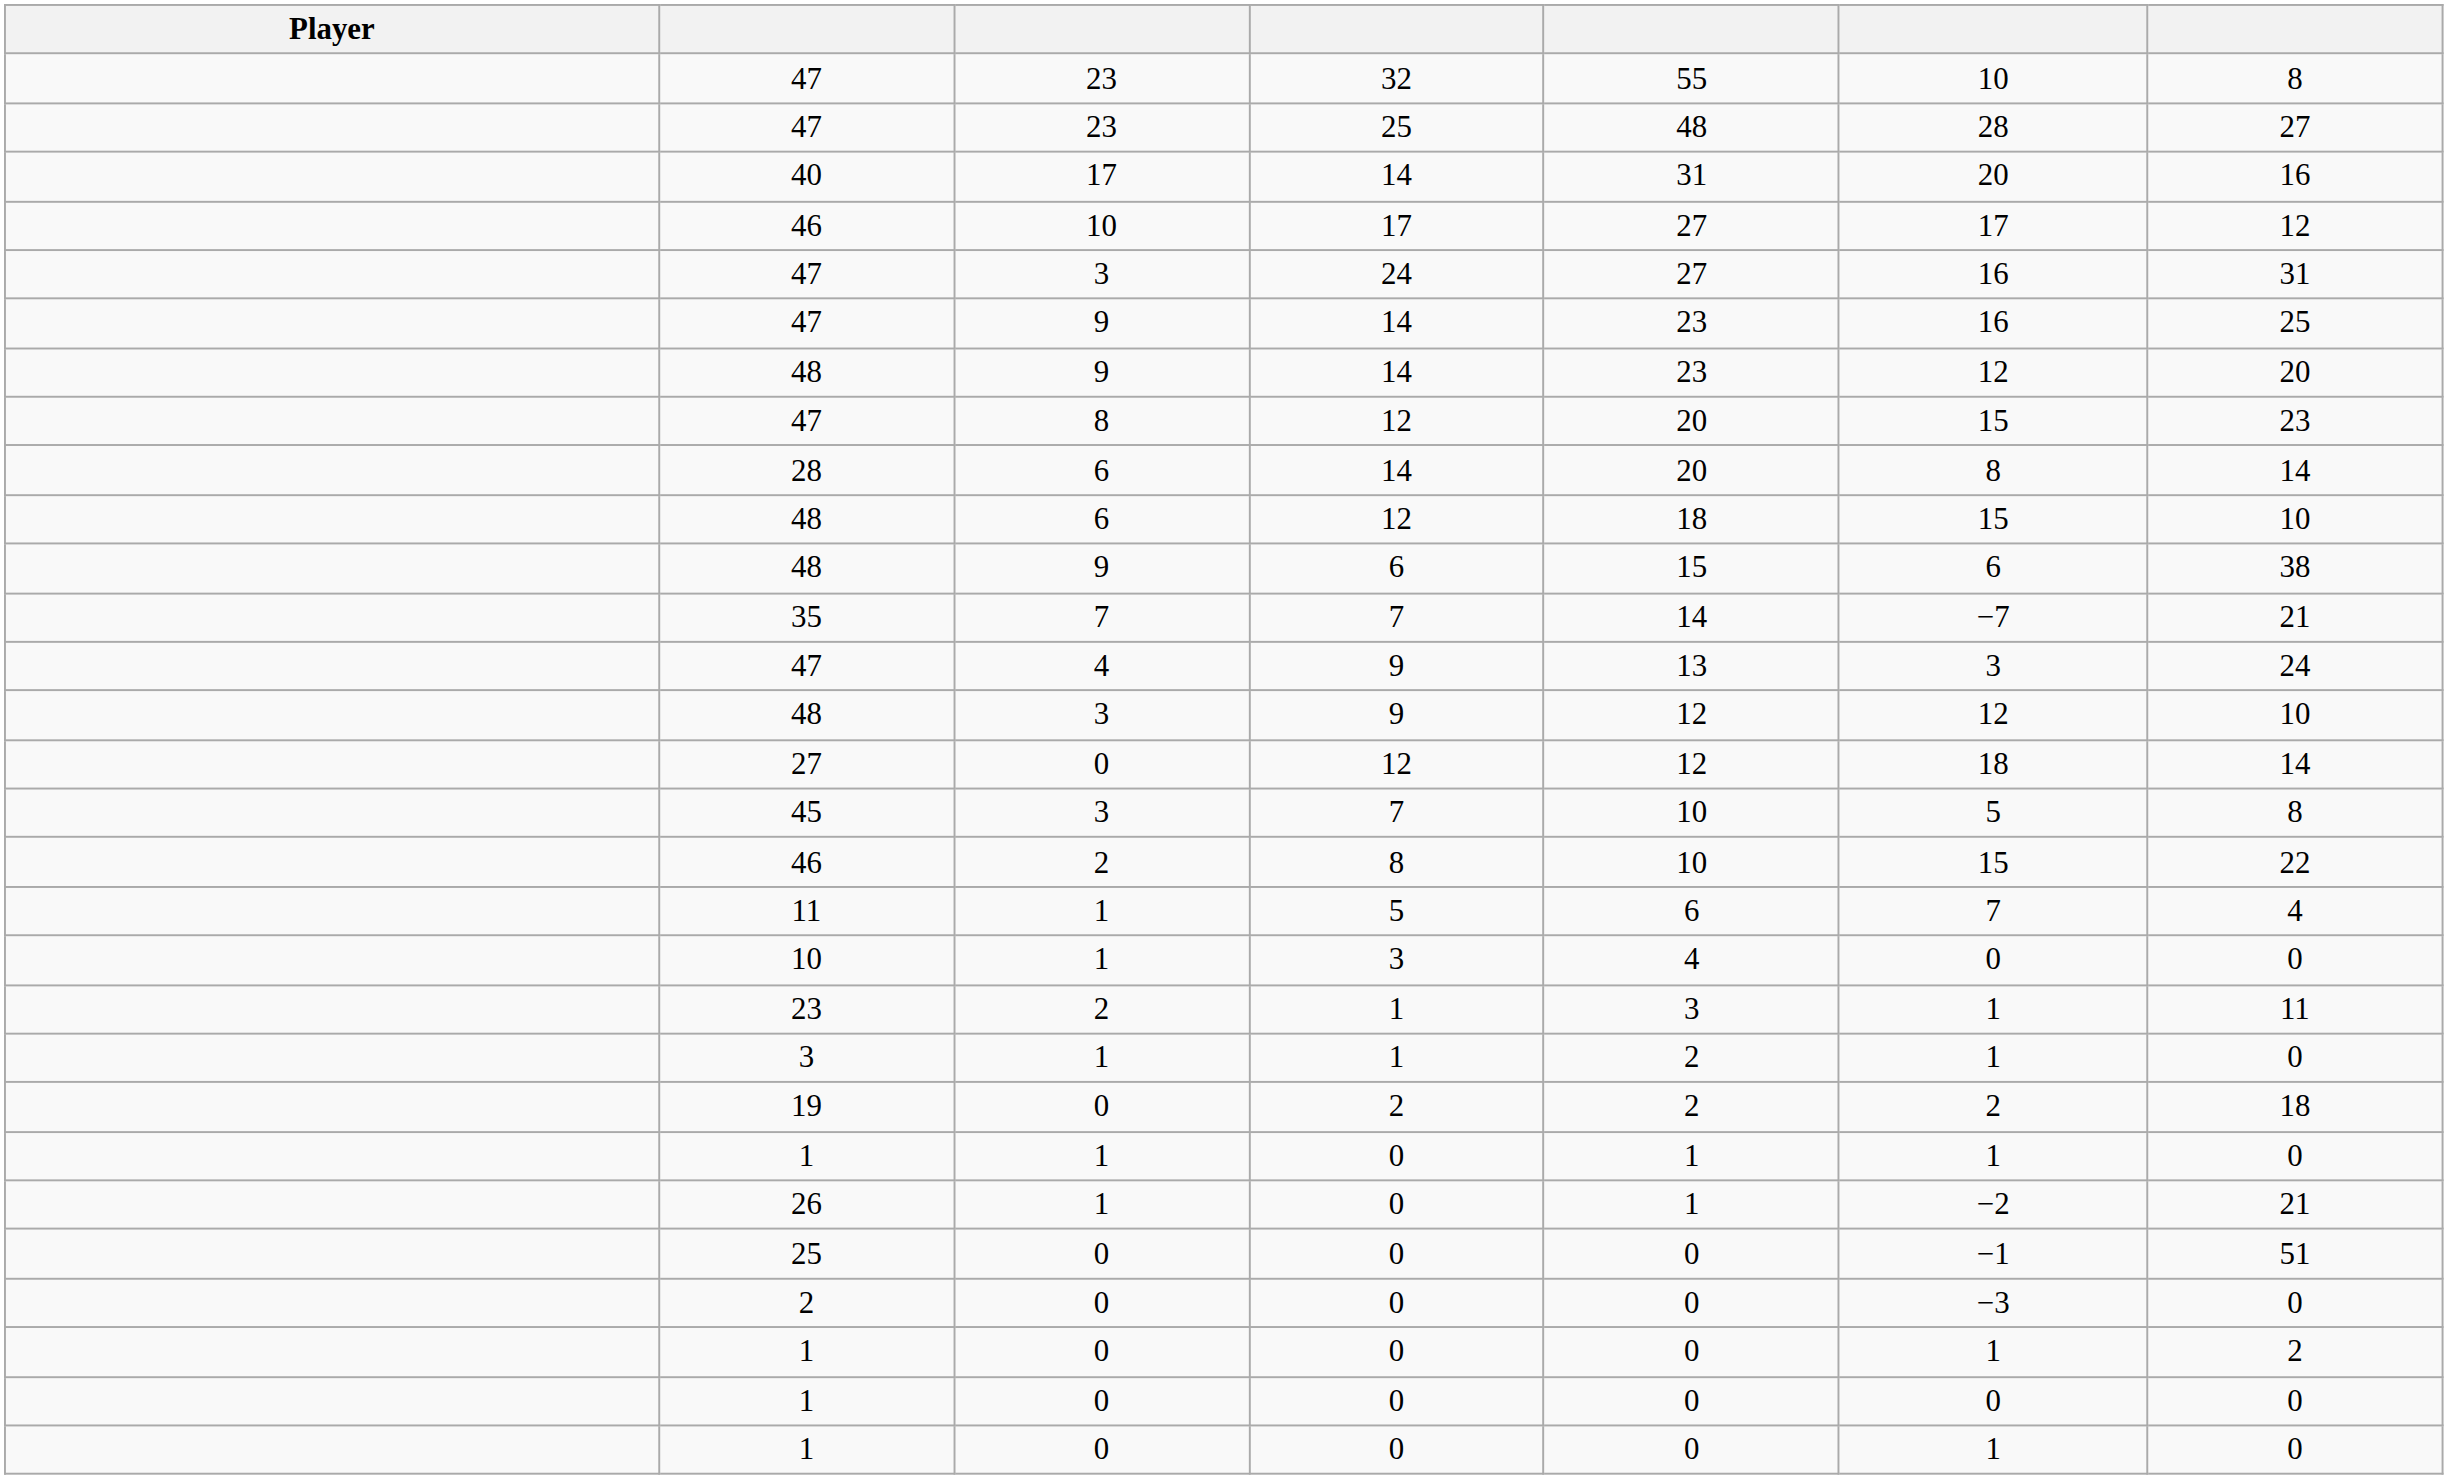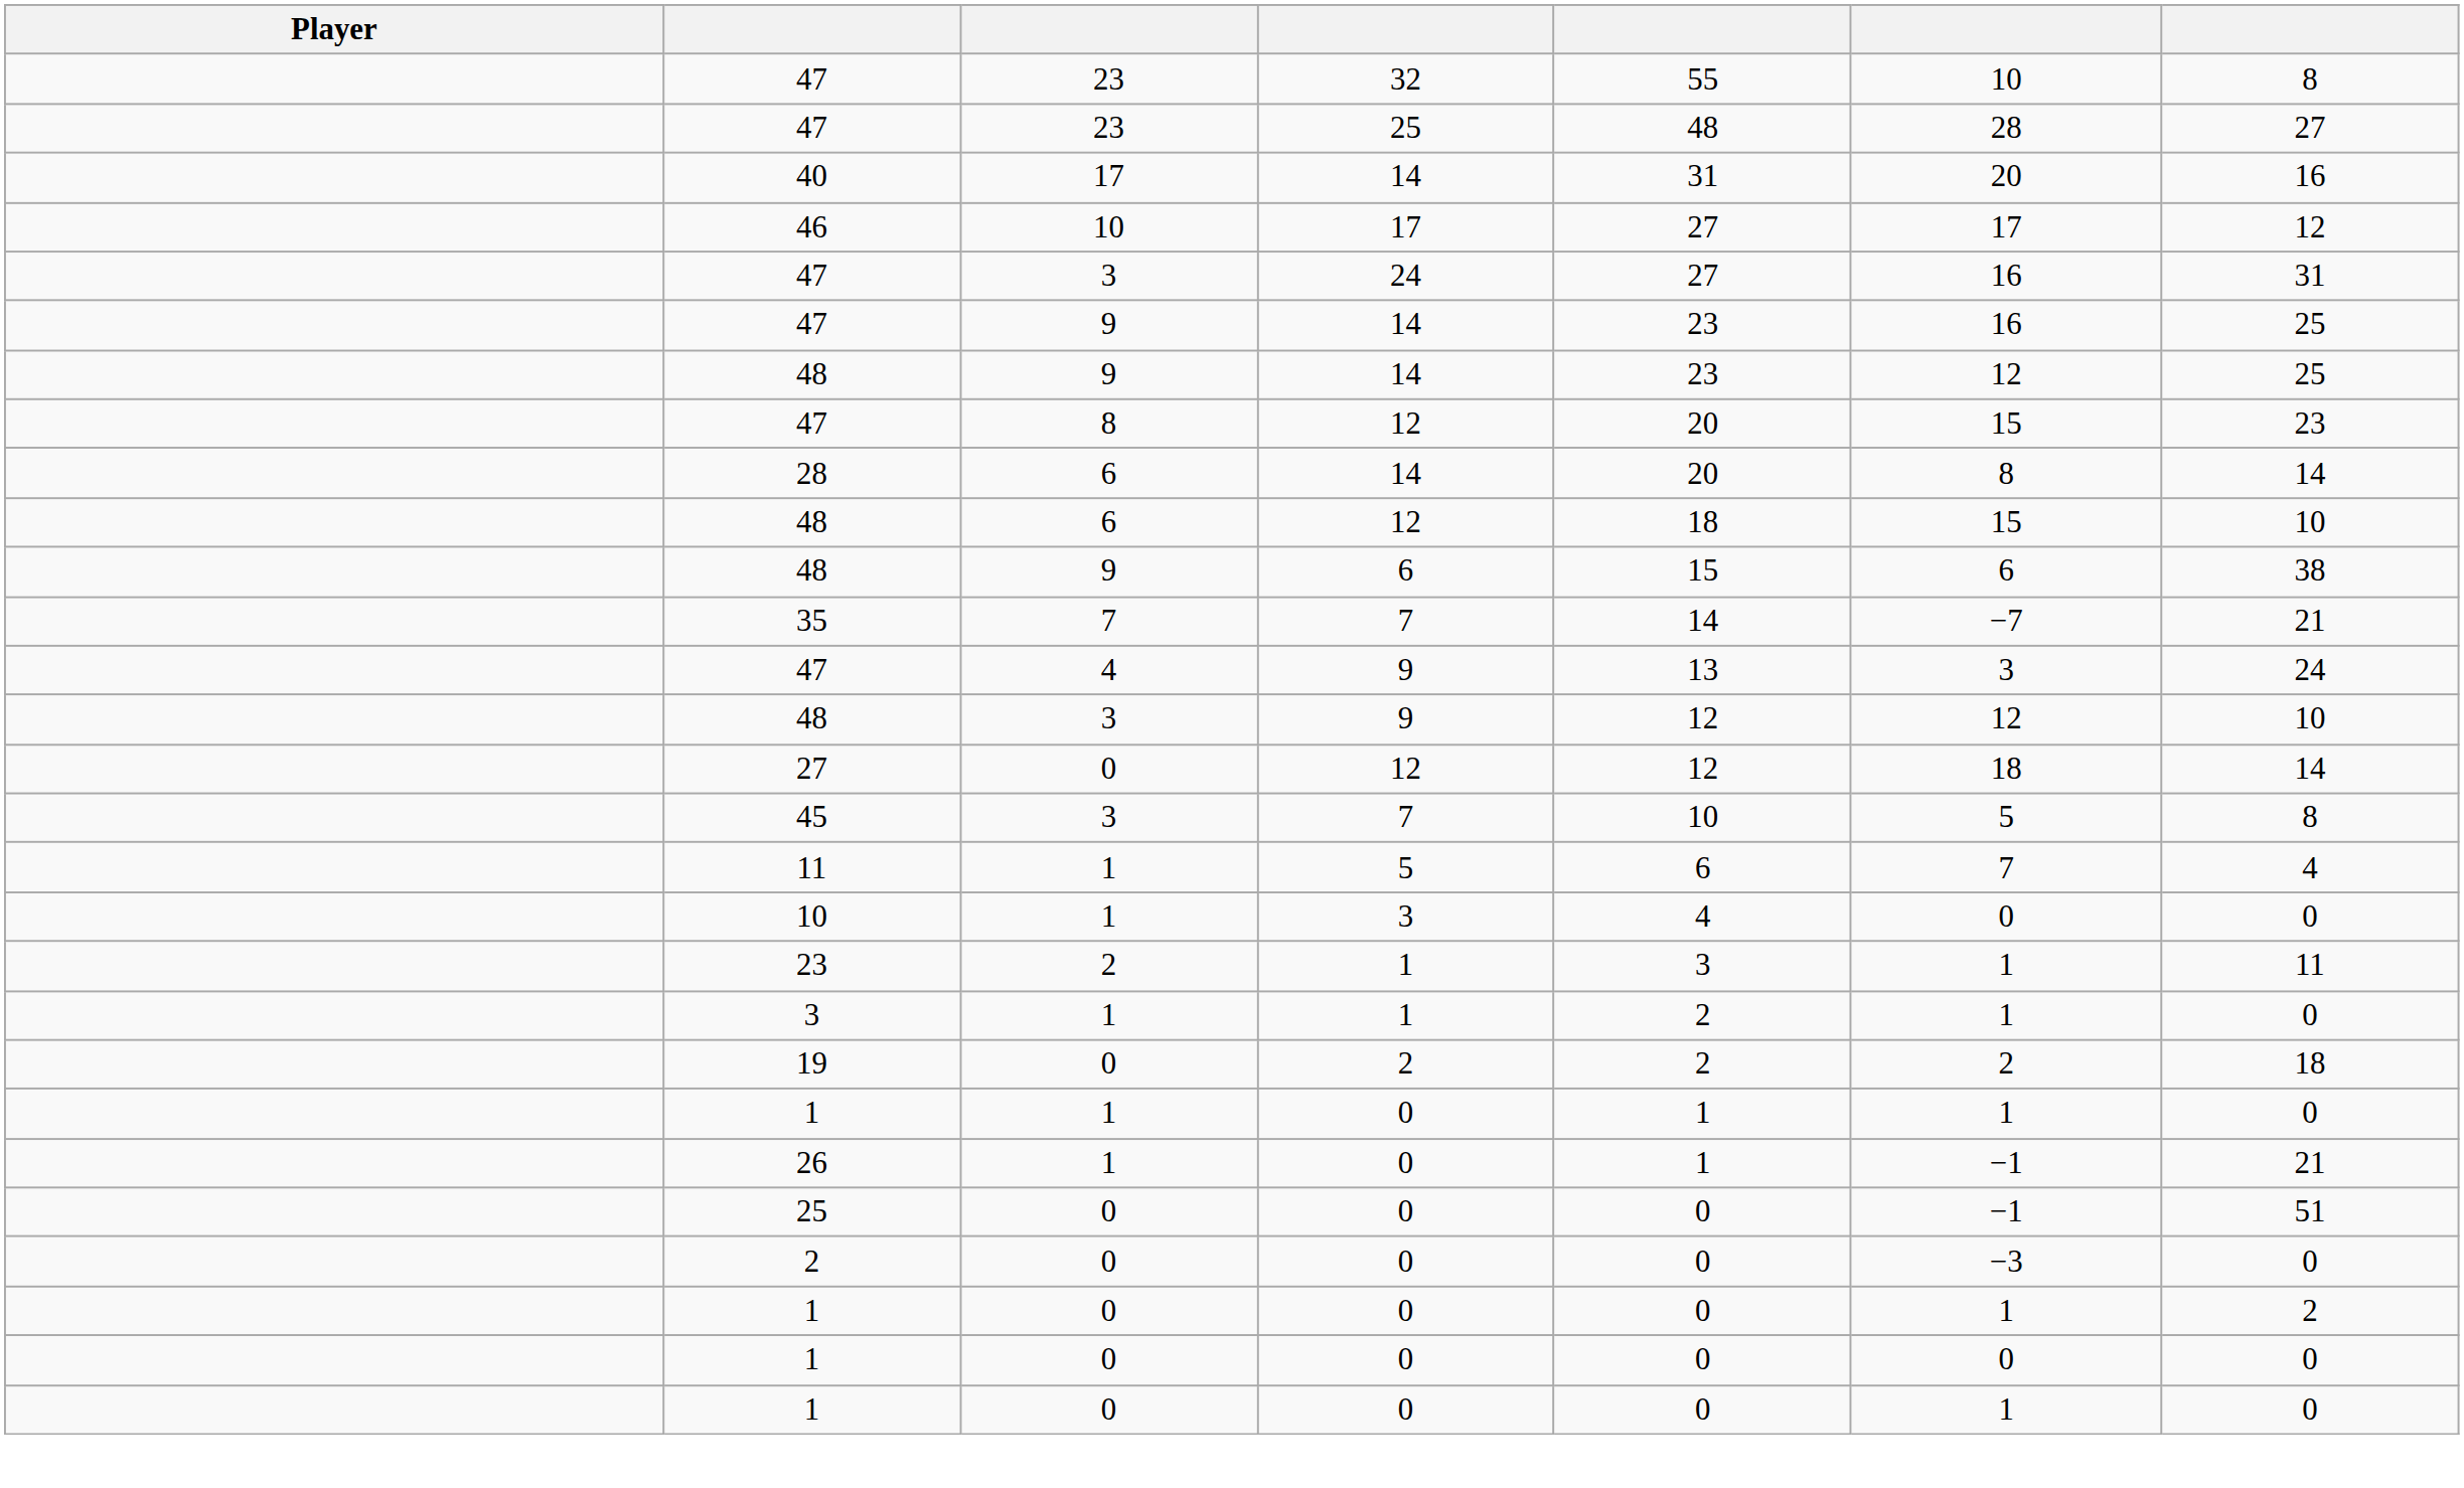 <table class="wikitable sortable" style="width:100%;">
 <tr align=center>
 <th>Player</th>
 <th></th>
 <th></th>
 <th></th>
 <th></th>
 <th data-sort-type="number"></th>
 <th></th>
 </tr>
 <tr align=center>
 <td></td>
 <td>47</td>
 <td>23</td>
 <td>32</td>
 <td>55</td>
 <td>10</td>
 <td>8</td>
 </tr>
 <tr align=center>
 <td></td>
 <td>47</td>
 <td>23</td>
 <td>25</td>
 <td>48</td>
 <td>28</td>
 <td>27</td>
 </tr>
 <tr align=center>
 <td></td>
 <td>40</td>
 <td>17</td>
 <td>14</td>
 <td>31</td>
 <td>20</td>
 <td>16</td>
 </tr>
 <tr align=center>
 <td></td>
 <td>46</td>
 <td>10</td>
 <td>17</td>
 <td>27</td>
 <td>17</td>
 <td>12</td>
 </tr>
 <tr align=center>
 <td></td>
 <td>47</td>
 <td>3</td>
 <td>24</td>
 <td>27</td>
 <td>16</td>
 <td>31</td>
 </tr>
 <tr align=center>
 <td></td>
 <td>47</td>
 <td>9</td>
 <td>14</td>
 <td>23</td>
 <td>16</td>
 <td>25</td>
 </tr>
 <tr align=center>
 <td></td>
 <td>48</td>
 <td>9</td>
 <td>14</td>
 <td>23</td>
 <td>12</td>
-<td>20</td>
+<td>25</td>
 </tr>
 <tr align=center>
 <td></td>
 <td>47</td>
 <td>8</td>
 <td>12</td>
 <td>20</td>
 <td>15</td>
 <td>23</td>
 </tr>
 <tr align=center>
 <td></td>
 <td>28</td>
 <td>6</td>
 <td>14</td>
 <td>20</td>
 <td>8</td>
 <td>14</td>
 </tr>
 <tr align=center>
 <td></td>
 <td>48</td>
 <td>6</td>
 <td>12</td>
 <td>18</td>
 <td>15</td>
 <td>10</td>
 </tr>
 <tr align=center>
 <td></td>
 <td>48</td>
 <td>9</td>
 <td>6</td>
 <td>15</td>
 <td>6</td>
 <td>38</td>
 </tr>
 <tr align=center>
 <td></td>
 <td>35</td>
 <td>7</td>
 <td>7</td>
 <td>14</td>
 <td>−7</td>
 <td>21</td>
 </tr>
 <tr align=center>
 <td></td>
 <td>47</td>
 <td>4</td>
 <td>9</td>
 <td>13</td>
 <td>3</td>
 <td>24</td>
 </tr>
 <tr align=center>
 <td></td>
 <td>48</td>
 <td>3</td>
 <td>9</td>
 <td>12</td>
 <td>12</td>
 <td>10</td>
 </tr>
 <tr align=center>
 <td></td>
 <td>27</td>
 <td>0</td>
 <td>12</td>
 <td>12</td>
 <td>18</td>
 <td>14</td>
 </tr>
 <tr align=center>
 <td></td>
 <td>45</td>
 <td>3</td>
 <td>7</td>
 <td>10</td>
 <td>5</td>
 <td>8</td>
 </tr>
 <tr align=center>
 <td></td>
-<td>46</td>
-<td>2</td>
-<td>8</td>
-<td>10</td>
-<td>15</td>
-<td>22</td>
-</tr>
-<tr align=center>
-<td></td>
 <td>11</td>
 <td>1</td>
 <td>5</td>
 <td>6</td>
 <td>7</td>
 <td>4</td>
 </tr>
 <tr align=center>
 <td></td>
 <td>10</td>
 <td>1</td>
 <td>3</td>
 <td>4</td>
 <td>0</td>
 <td>0</td>
 </tr>
 <tr align=center>
 <td></td>
 <td>23</td>
 <td>2</td>
 <td>1</td>
 <td>3</td>
 <td>1</td>
 <td>11</td>
 </tr>
 <tr align=center>
 <td></td>
 <td>3</td>
 <td>1</td>
 <td>1</td>
 <td>2</td>
 <td>1</td>
 <td>0</td>
 </tr>
 <tr align=center>
 <td></td>
 <td>19</td>
 <td>0</td>
 <td>2</td>
 <td>2</td>
 <td>2</td>
 <td>18</td>
 </tr>
 <tr align=center>
 <td></td>
 <td>1</td>
 <td>1</td>
 <td>0</td>
 <td>1</td>
 <td>1</td>
 <td>0</td>
 </tr>
 <tr align=center>
 <td></td>
 <td>26</td>
 <td>1</td>
 <td>0</td>
 <td>1</td>
-<td>−2</td>
+<td>−1</td>
 <td>21</td>
 </tr>
 <tr align=center>
 <td></td>
 <td>25</td>
 <td>0</td>
 <td>0</td>
 <td>0</td>
 <td>−1</td>
 <td>51</td>
 </tr>
 <tr align=center>
 <td></td>
 <td>2</td>
 <td>0</td>
 <td>0</td>
 <td>0</td>
 <td>−3</td>
 <td>0</td>
 </tr>
 <tr align=center>
 <td></td>
 <td>1</td>
 <td>0</td>
 <td>0</td>
 <td>0</td>
 <td>1</td>
 <td>2</td>
 </tr>
 <tr align=center>
 <td></td>
 <td>1</td>
 <td>0</td>
 <td>0</td>
 <td>0</td>
 <td>0</td>
 <td>0</td>
 </tr>
 <tr align=center>
 <td></td>
 <td>1</td>
 <td>0</td>
 <td>0</td>
 <td>0</td>
 <td>1</td>
 <td>0</td>
 </tr>
 </table>
